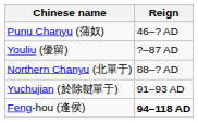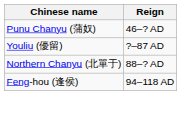 <table class="wikitable">
 <tr>
 <th>Chinese name</th>
 <th>Reign</th>
 </tr>
 <tr>
 <td><a href='#'>Punu Chanyu</a> (蒲奴)</td>
 <td>46–? AD</td>
 </tr>
 <tr>
 <td><a href='#'>Youliu</a> (優留)</td>
 <td>?–87 AD</td>
 </tr>
 <tr>
 <td><a href='#'>Northern Chanyu</a> (北單于)</td>
 <td>88–? AD</td>
 </tr>
 <tr>
-<td><a href='#'>Yuchujian</a> (於除鞬單于)</td>
-<td>91–93 AD</td>
-</tr>
-<tr>
 <td><a href='#'>Feng</a>-hou (逢侯)</td>
-<td><strong>94–118 AD</strong></td>
+<td>94–118 AD</td>
 </tr>
 </table>
